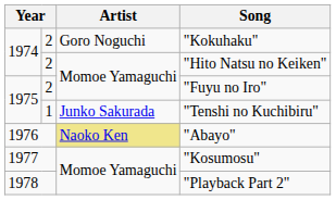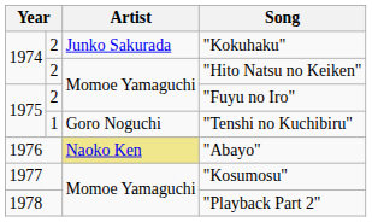 <table class="wikitable">
 <tr>
 <th colspan="2">Year</th>
 <th>Artist</th>
 <th>Song</th>
 </tr>
 <tr>
 <td rowspan="2">1974</td>
 <td>2</td>
-<td>Goro Noguchi</td>
+<td><a href='#'>Junko Sakurada</a></td>
 <td>"Kokuhaku"</td>
 </tr>
 <tr>
 <td>2</td>
 <td rowspan="2">Momoe Yamaguchi</td>
 <td>"Hito Natsu no Keiken"</td>
 </tr>
 <tr>
 <td rowspan="2">1975</td>
 <td>2</td>
 <td>"Fuyu no Iro"</td>
 </tr>
 <tr>
 <td>1</td>
-<td><a href='#'>Junko Sakurada</a></td>
+<td>Goro Noguchi</td>
 <td>"Tenshi no Kuchibiru"</td>
 </tr>
 <tr>
 <td colspan="2">1976</td>
 <td style="background: khaki;"><a href='#'>Naoko Ken</a></td>
 <td>"Abayo"</td>
 </tr>
 <tr>
 <td colspan="2">1977</td>
 <td rowspan="2">Momoe Yamaguchi</td>
 <td>"Kosumosu"</td>
 </tr>
 <tr>
 <td colspan="2">1978</td>
 <td>"Playback Part 2"</td>
 </tr>
 </table>
